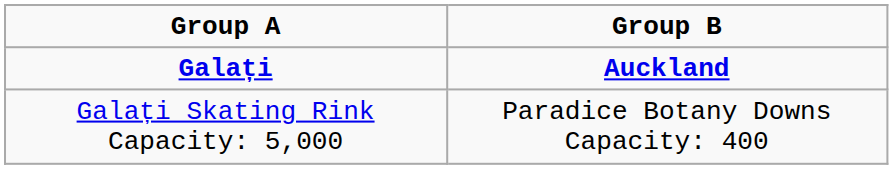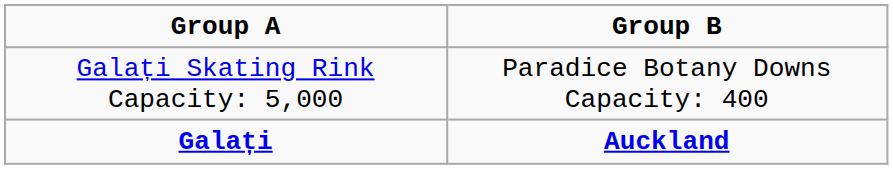 <table class="wikitable" style="text-align:center;" width=440px>
 <tr>
 <td><strong>Group A</strong></td>
 <td><strong>Group B</strong></td>
 </tr>
 <tr>
+<td><a href='#'>Galați Skating Rink</a><br>Capacity: 5,000</td>
+<td>Paradice Botany Downs<br>Capacity: 400</td>
+</tr>
+<tr>
 <td width=220px><strong><a href='#'>Galați</a></strong></td>
 <td width=220px><strong><a href='#'>Auckland</a></strong></td>
 </tr>
-<tr>
-<td><a href='#'>Galați Skating Rink</a><br>Capacity: 5,000</td>
-<td>Paradice Botany Downs<br>Capacity: 400</td>
-</tr>
 </table>
